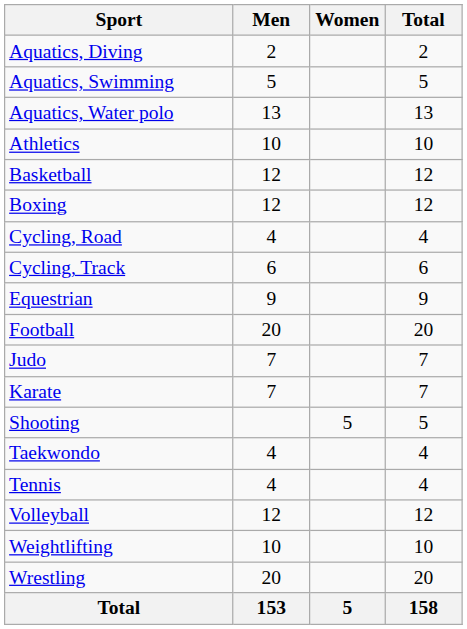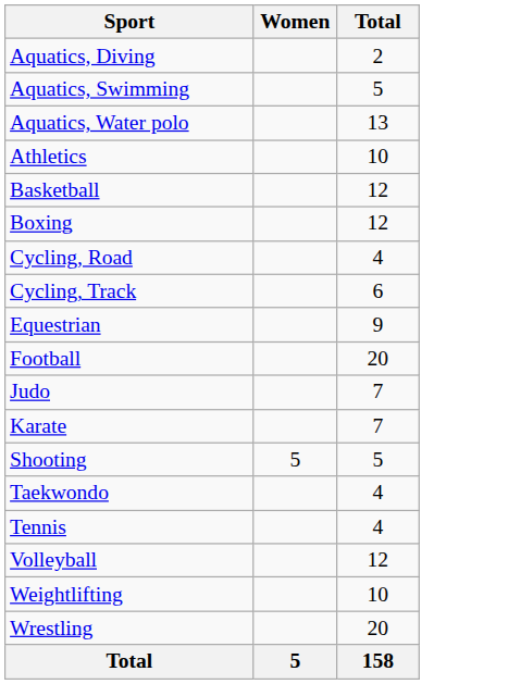 <table class="wikitable sortable" style="text-align:center;">
 <tr>
 <th width=180>Sport</th>
-<th width=55>Men</th>
 <th width=55>Women</th>
 <th width=55>Total</th>
 </tr>
 <tr>
 <td align=left><a href='#'>Aquatics, Diving</a></td>
-<td>2</td>
 <td></td>
 <td>2</td>
 </tr>
 <tr>
 <td align=left><a href='#'>Aquatics, Swimming</a></td>
-<td>5</td>
 <td></td>
 <td>5</td>
 </tr>
 <tr>
 <td align=left><a href='#'>Aquatics, Water polo</a></td>
-<td>13</td>
 <td></td>
 <td>13</td>
 </tr>
 <tr>
 <td align=left><a href='#'>Athletics</a></td>
-<td>10</td>
 <td></td>
 <td>10</td>
 </tr>
 <tr>
 <td align=left><a href='#'>Basketball</a></td>
-<td>12</td>
 <td></td>
 <td>12</td>
 </tr>
 <tr>
 <td align=left><a href='#'>Boxing</a></td>
-<td>12</td>
 <td></td>
 <td>12</td>
 </tr>
 <tr>
 <td align=left><a href='#'>Cycling, Road</a></td>
-<td>4</td>
 <td></td>
 <td>4</td>
 </tr>
 <tr>
 <td align=left><a href='#'>Cycling, Track</a></td>
-<td>6</td>
 <td></td>
 <td>6</td>
 </tr>
 <tr>
 <td align=left><a href='#'>Equestrian</a></td>
-<td>9</td>
 <td></td>
 <td>9</td>
 </tr>
 <tr>
 <td align=left><a href='#'>Football</a></td>
-<td>20</td>
 <td></td>
 <td>20</td>
 </tr>
 <tr>
 <td align=left><a href='#'>Judo</a></td>
-<td>7</td>
 <td></td>
 <td>7</td>
 </tr>
 <tr>
 <td align=left><a href='#'>Karate</a></td>
-<td>7</td>
 <td></td>
 <td>7</td>
 </tr>
 <tr>
 <td align=left><a href='#'>Shooting</a></td>
-<td></td>
 <td>5</td>
 <td>5</td>
 </tr>
 <tr>
 <td align=left><a href='#'>Taekwondo</a></td>
-<td>4</td>
 <td></td>
 <td>4</td>
 </tr>
 <tr>
 <td align=left><a href='#'>Tennis</a></td>
-<td>4</td>
 <td></td>
 <td>4</td>
 </tr>
 <tr>
 <td align=left><a href='#'>Volleyball</a></td>
-<td>12</td>
 <td></td>
 <td>12</td>
 </tr>
 <tr>
 <td align=left><a href='#'>Weightlifting</a></td>
-<td>10</td>
 <td></td>
 <td>10</td>
 </tr>
 <tr>
 <td align=left><a href='#'>Wrestling</a></td>
-<td>20</td>
 <td></td>
 <td>20</td>
 </tr>
 <tr class="sortbottom">
 <th>Total</th>
-<th>153</th>
 <th>5</th>
 <th>158</th>
 </tr>
 </table>
